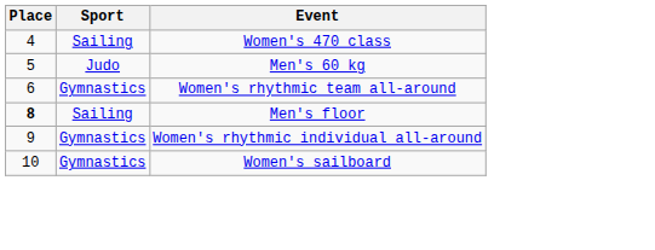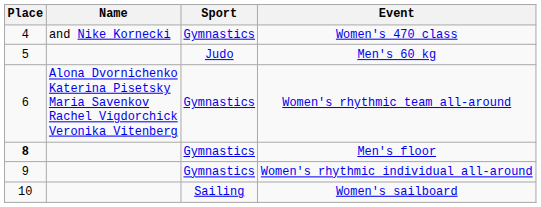 <table class="wikitable sortable" style="font-size:90%;">
 <tr>
 <th>Place</th>
+<th>Name</th>
 <th>Sport</th>
 <th>Event</th>
 </tr>
 <tr style="text-align:center;">
 <td>4</td>
-<td><a href='#'>Sailing</a></td>
+<td align=left> and <a href='#'>Nike Kornecki</a></td>
+<td><a href='#'>Gymnastics</a></td>
 <td><a href='#'>Women's 470 class</a></td>
 </tr>
 <tr style="text-align:center;">
 <td>5</td>
+<td align=left></td>
 <td><a href='#'>Judo</a></td>
 <td><a href='#'>Men's 60 kg</a></td>
 </tr>
 <tr style="text-align:center;">
 <td>6</td>
+<td align=left><a href='#'>Alona Dvornichenko</a><br><a href='#'>Katerina Pisetsky</a><br><a href='#'>Maria Savenkov</a><br><a href='#'>Rachel Vigdorchick</a><br><a href='#'>Veronika Vitenberg</a></td>
 <td><a href='#'>Gymnastics</a></td>
 <td><a href='#'>Women's rhythmic team all-around</a></td>
 </tr>
 <tr style="text-align:center;">
 <td><strong>8</strong></td>
-<td><a href='#'>Sailing</a></td>
+<td align=left></td>
+<td><a href='#'>Gymnastics</a></td>
 <td><a href='#'>Men's floor</a></td>
 </tr>
 <tr style="text-align:center;">
 <td>9</td>
+<td align=left></td>
 <td><a href='#'>Gymnastics</a></td>
 <td><a href='#'>Women's rhythmic individual all-around</a></td>
 </tr>
 <tr style="text-align:center;">
 <td>10</td>
-<td><a href='#'>Gymnastics</a></td>
+<td align=left></td>
+<td><a href='#'>Sailing</a></td>
 <td><a href='#'>Women's sailboard</a></td>
 </tr>
 </table>
